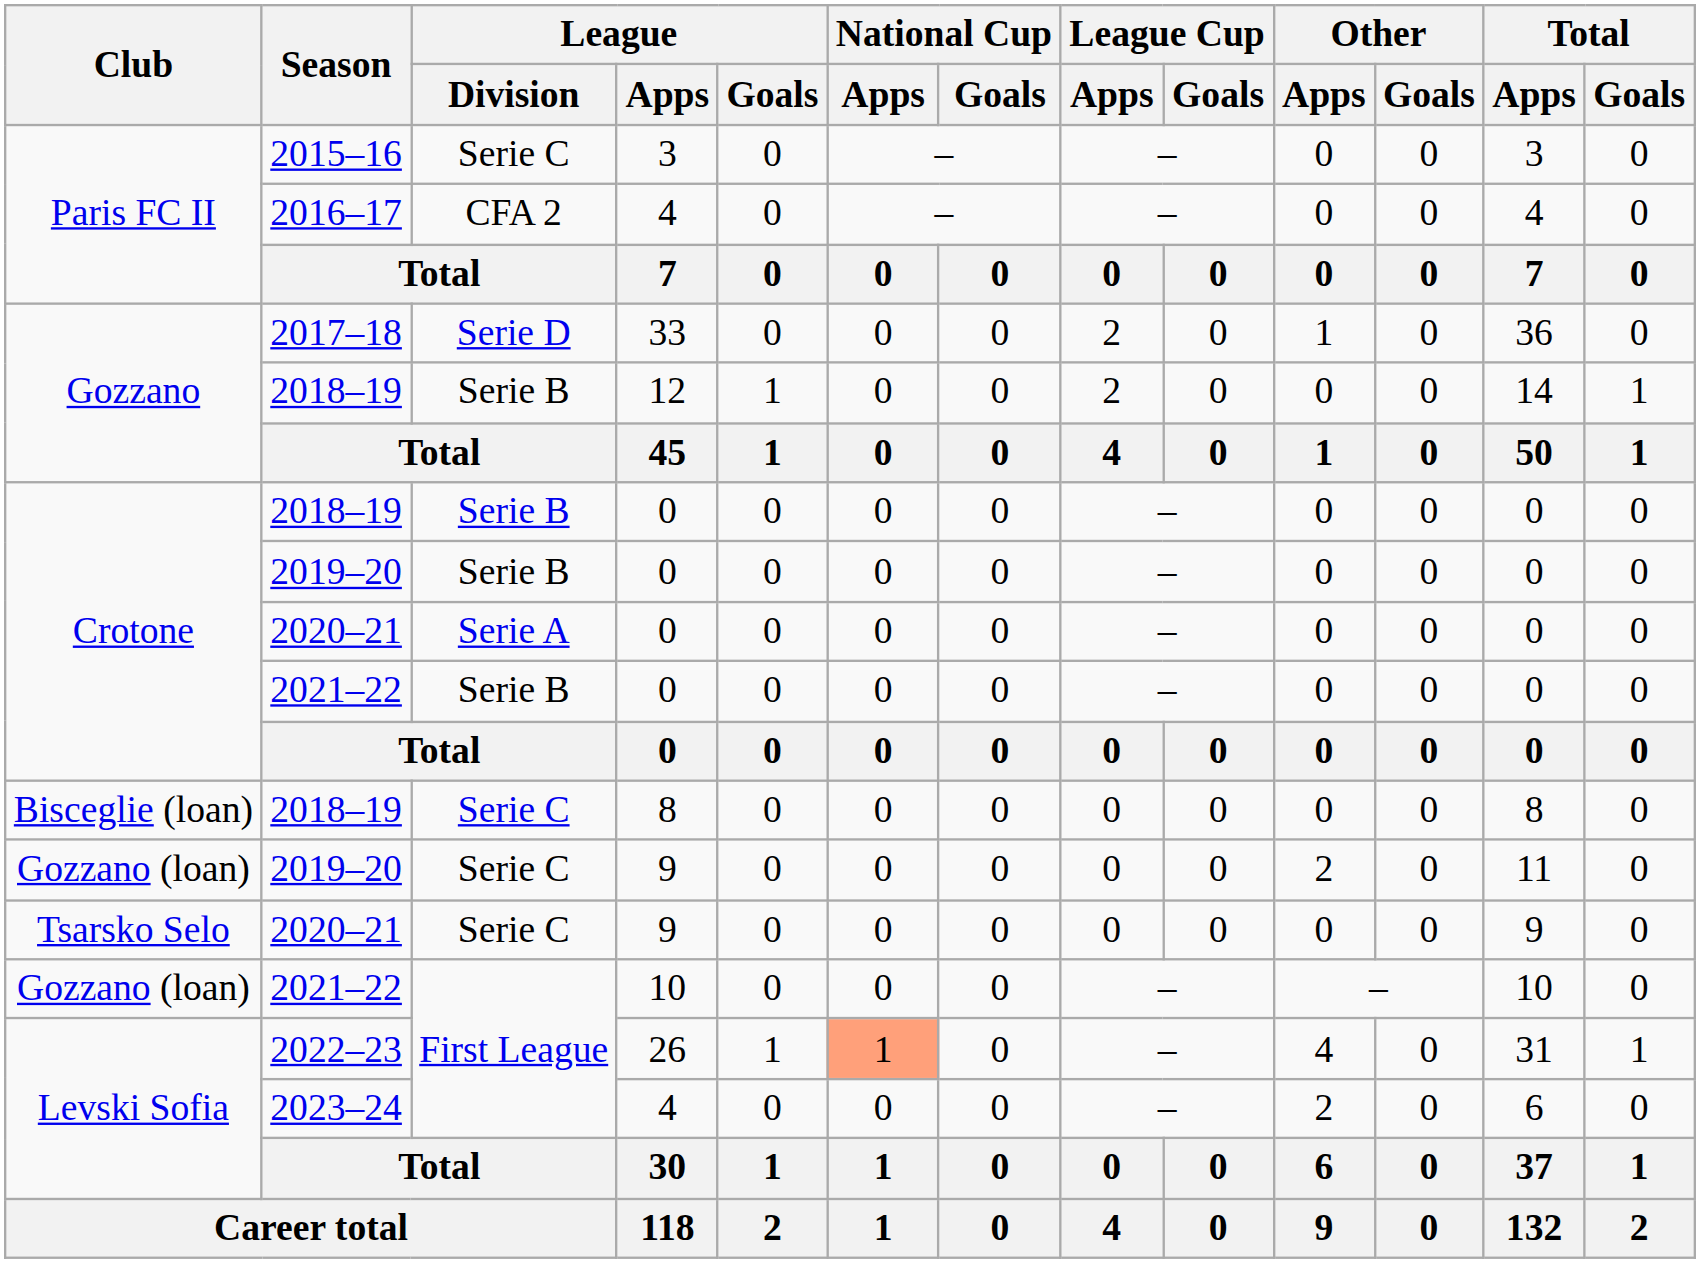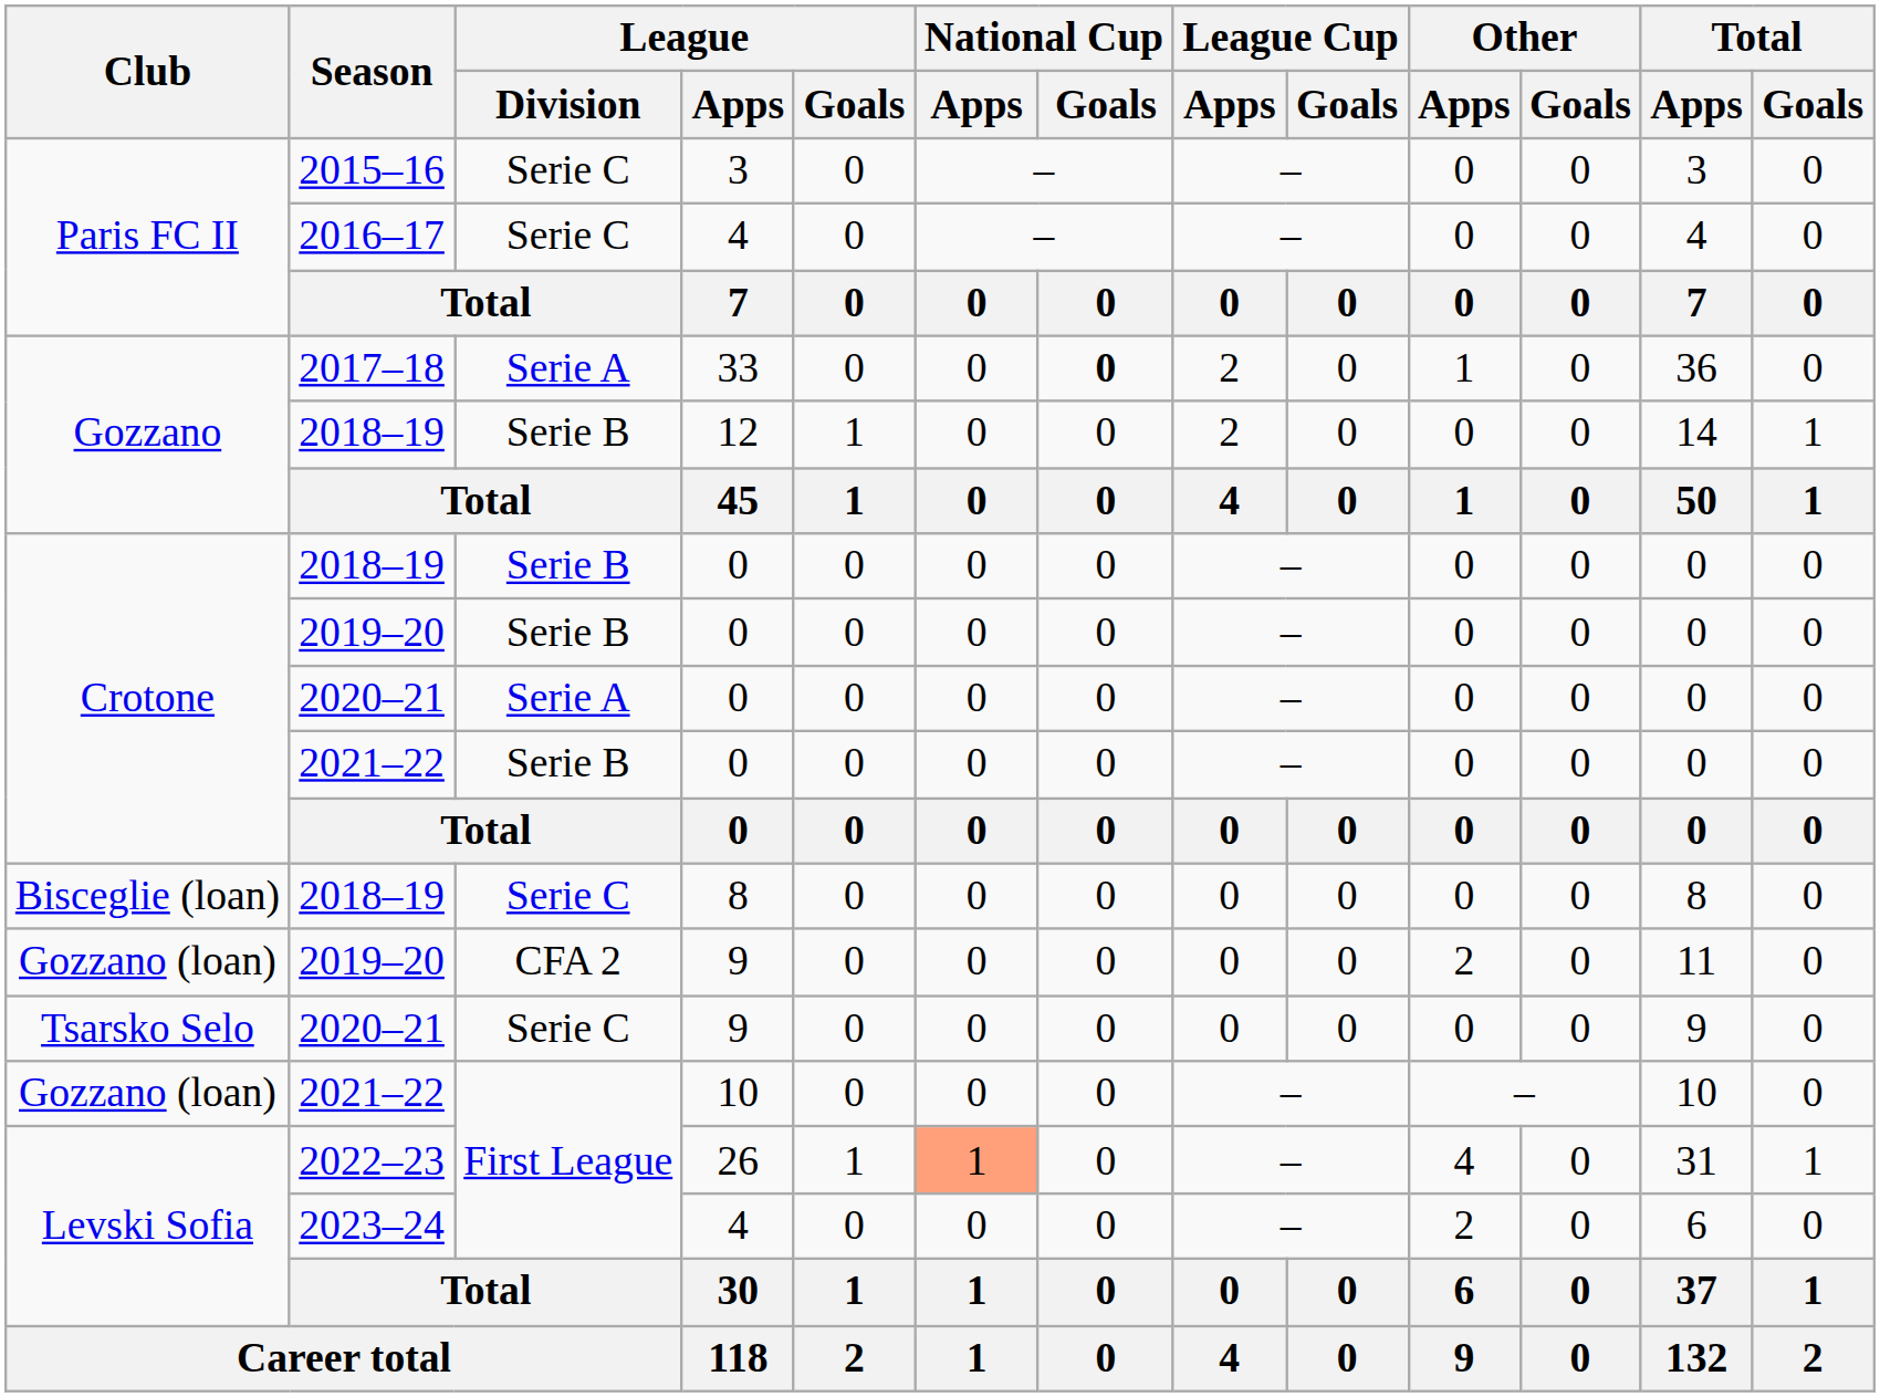 <table class="wikitable" style="text-align: center">
 <tr>
 <th rowspan="2">Club</th>
 <th rowspan="2">Season</th>
 <th colspan="3">League</th>
 <th colspan="2">National Cup</th>
 <th colspan="2">League Cup</th>
 <th colspan="2">Other</th>
 <th colspan="2">Total</th>
 </tr>
 <tr>
 <th>Division</th>
 <th>Apps</th>
 <th>Goals</th>
 <th>Apps</th>
 <th>Goals</th>
 <th>Apps</th>
 <th>Goals</th>
 <th>Apps</th>
 <th>Goals</th>
 <th>Apps</th>
 <th>Goals</th>
 </tr>
 <tr>
 <td rowspan="3"><a href='#'>Paris FC II</a></td>
 <td><a href='#'>2015–16</a></td>
 <td>Serie C</td>
 <td>3</td>
 <td>0</td>
 <td colspan="2">–</td>
 <td colspan="2">–</td>
 <td>0</td>
 <td>0</td>
 <td>3</td>
 <td>0</td>
 </tr>
 <tr>
 <td><a href='#'>2016–17</a></td>
-<td>CFA 2</td>
+<td>Serie C</td>
 <td>4</td>
 <td>0</td>
 <td colspan="2">–</td>
 <td colspan="2">–</td>
 <td>0</td>
 <td>0</td>
 <td>4</td>
 <td>0</td>
 </tr>
 <tr>
 <th colspan="2"><strong>Total</strong></th>
 <th>7</th>
 <th>0</th>
 <th>0</th>
 <th>0</th>
 <th>0</th>
 <th>0</th>
 <th>0</th>
 <th>0</th>
 <th>7</th>
 <th>0</th>
 </tr>
 <tr>
 <td rowspan="3"><a href='#'>Gozzano</a></td>
 <td><a href='#'>2017–18</a></td>
-<td><a href='#'>Serie D</a></td>
+<td><a href='#'>Serie A</a></td>
 <td>33</td>
 <td>0</td>
 <td>0</td>
-<td>0</td>
+<td><strong>0</strong></td>
 <td>2</td>
 <td>0</td>
 <td>1</td>
 <td>0</td>
 <td>36</td>
 <td>0</td>
 </tr>
 <tr>
 <td><a href='#'>2018–19</a></td>
 <td>Serie B</td>
 <td>12</td>
 <td>1</td>
 <td>0</td>
 <td>0</td>
 <td>2</td>
 <td>0</td>
 <td>0</td>
 <td>0</td>
 <td>14</td>
 <td>1</td>
 </tr>
 <tr>
 <th colspan="2"><strong>Total</strong></th>
 <th>45</th>
 <th>1</th>
 <th>0</th>
 <th>0</th>
 <th>4</th>
 <th>0</th>
 <th>1</th>
 <th>0</th>
 <th>50</th>
 <th>1</th>
 </tr>
 <tr>
 <td rowspan="5"><a href='#'>Crotone</a></td>
 <td><a href='#'>2018–19</a></td>
 <td><a href='#'>Serie B</a></td>
 <td>0</td>
 <td>0</td>
 <td>0</td>
 <td>0</td>
 <td colspan="2">–</td>
 <td>0</td>
 <td>0</td>
 <td>0</td>
 <td>0</td>
 </tr>
 <tr>
 <td><a href='#'>2019–20</a></td>
 <td>Serie B</td>
 <td>0</td>
 <td>0</td>
 <td>0</td>
 <td>0</td>
 <td colspan="2">–</td>
 <td>0</td>
 <td>0</td>
 <td>0</td>
 <td>0</td>
 </tr>
 <tr>
 <td><a href='#'>2020–21</a></td>
 <td><a href='#'>Serie A</a></td>
 <td>0</td>
 <td>0</td>
 <td>0</td>
 <td>0</td>
 <td colspan="2">–</td>
 <td>0</td>
 <td>0</td>
 <td>0</td>
 <td>0</td>
 </tr>
 <tr>
 <td><a href='#'>2021–22</a></td>
 <td>Serie B</td>
 <td>0</td>
 <td>0</td>
 <td>0</td>
 <td>0</td>
 <td colspan="2">–</td>
 <td>0</td>
 <td>0</td>
 <td>0</td>
 <td>0</td>
 </tr>
 <tr>
 <th colspan="2"><strong>Total</strong></th>
 <th>0</th>
 <th>0</th>
 <th>0</th>
 <th>0</th>
 <th>0</th>
 <th>0</th>
 <th>0</th>
 <th>0</th>
 <th>0</th>
 <th>0</th>
 </tr>
 <tr>
 <td><a href='#'>Bisceglie</a> (loan)</td>
 <td><a href='#'>2018–19</a></td>
 <td><a href='#'>Serie C</a></td>
 <td>8</td>
 <td>0</td>
 <td>0</td>
 <td>0</td>
 <td>0</td>
 <td>0</td>
 <td>0</td>
 <td>0</td>
 <td>8</td>
 <td>0</td>
 </tr>
 <tr>
 <td><a href='#'>Gozzano</a> (loan)</td>
 <td><a href='#'>2019–20</a></td>
-<td>Serie C</td>
+<td>CFA 2</td>
 <td>9</td>
 <td>0</td>
 <td>0</td>
 <td>0</td>
 <td>0</td>
 <td>0</td>
 <td>2</td>
 <td>0</td>
 <td>11</td>
 <td>0</td>
 </tr>
 <tr>
 <td><a href='#'>Tsarsko Selo</a></td>
 <td><a href='#'>2020–21</a></td>
 <td>Serie C</td>
 <td>9</td>
 <td>0</td>
 <td>0</td>
 <td>0</td>
 <td>0</td>
 <td>0</td>
 <td>0</td>
 <td>0</td>
 <td>9</td>
 <td>0</td>
 </tr>
 <tr>
 <td><a href='#'>Gozzano</a> (loan)</td>
 <td><a href='#'>2021–22</a></td>
 <td rowspan=3><a href='#'>First League</a></td>
 <td>10</td>
 <td>0</td>
 <td>0</td>
 <td>0</td>
 <td colspan="2">–</td>
 <td colspan="2">–</td>
 <td>10</td>
 <td>0</td>
 </tr>
 <tr>
 <td rowspan=3><a href='#'>Levski Sofia</a></td>
 <td><a href='#'>2022–23</a></td>
 <td>26</td>
 <td>1</td>
 <td style="background: lightsalmon;">1</td>
 <td>0</td>
 <td colspan="2">–</td>
 <td>4</td>
 <td>0</td>
 <td>31</td>
 <td>1</td>
 </tr>
 <tr>
 <td><a href='#'>2023–24</a></td>
 <td>4</td>
 <td>0</td>
 <td>0</td>
 <td>0</td>
 <td colspan="2">–</td>
 <td>2</td>
 <td>0</td>
 <td>6</td>
 <td>0</td>
 </tr>
 <tr>
 <th colspan="2"><strong>Total</strong></th>
 <th>30</th>
 <th>1</th>
 <th>1</th>
 <th>0</th>
 <th>0</th>
 <th>0</th>
 <th>6</th>
 <th>0</th>
 <th>37</th>
 <th>1</th>
 </tr>
 <tr>
 <th colspan="3"><strong>Career total</strong></th>
 <th>118</th>
 <th>2</th>
 <th>1</th>
 <th>0</th>
 <th>4</th>
 <th>0</th>
 <th>9</th>
 <th>0</th>
 <th>132</th>
 <th>2</th>
 </tr>
 </table>
